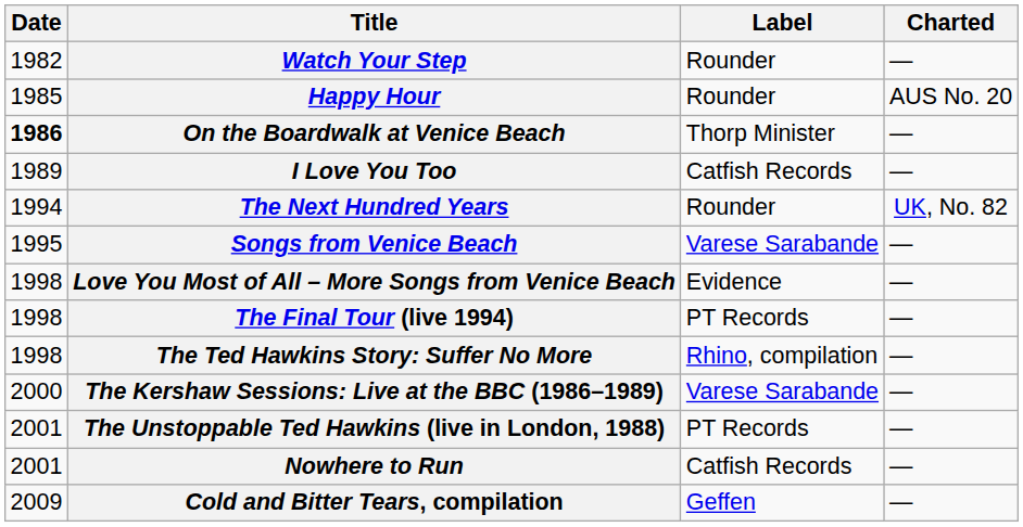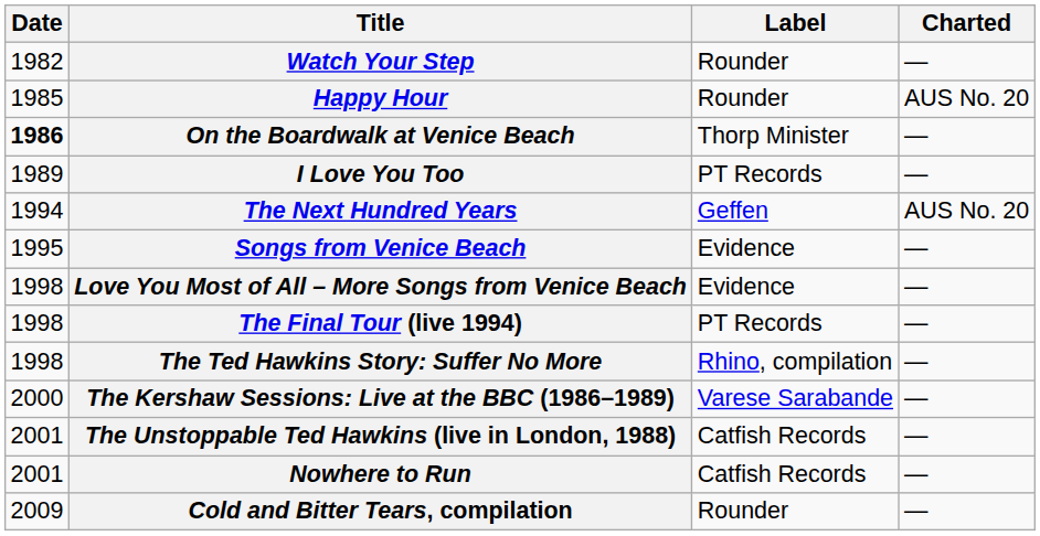 <table class="wikitable plainrowheaders">
 <tr>
 <th style="text-align:center; vertical-align:top;">Date</th>
 <th style="text-align:center; vertical-align:top;">Title</th>
 <th style="text-align:center; vertical-align:top;">Label</th>
 <th style="text-align:center; vertical-align:top;">Charted</th>
 </tr>
 <tr>
 <td>1982</td>
 <th scope="row"><em><a href='#'>Watch Your Step</a></em></th>
 <td>Rounder</td>
 <td>—</td>
 </tr>
 <tr>
 <td>1985</td>
 <th scope="row"><em><a href='#'>Happy Hour</a></em></th>
 <td>Rounder</td>
 <td>AUS No. 20</td>
 </tr>
 <tr>
 <td><strong>1986</strong></td>
 <th scope="row"><em>On the Boardwalk at Venice Beach</em></th>
 <td>Thorp Minister</td>
 <td>—</td>
 </tr>
 <tr>
 <td>1989</td>
 <th scope="row"><em>I Love You Too</em></th>
-<td>Catfish Records</td>
+<td>PT Records</td>
 <td>—</td>
 </tr>
 <tr>
 <td>1994</td>
 <th scope="row"><em><a href='#'>The Next Hundred Years</a></em></th>
-<td>Rounder</td>
-<td style="text-align:center;"><a href='#'>UK</a>, No. 82</td>
+<td><a href='#'>Geffen</a></td>
+<td>AUS No. 20</td>
 </tr>
 <tr>
 <td>1995</td>
 <th scope="row"><em><a href='#'>Songs from Venice Beach</a></em></th>
-<td><a href='#'>Varese Sarabande</a></td>
+<td>Evidence</td>
 <td>—</td>
 </tr>
 <tr>
 <td>1998</td>
 <th scope="row"><em>Love You Most of All – More Songs from Venice Beach</em></th>
 <td>Evidence</td>
 <td>—</td>
 </tr>
 <tr>
 <td>1998</td>
 <th scope="row"><em><a href='#'>The Final Tour</a></em> (live 1994)</th>
 <td>PT Records</td>
 <td>—</td>
 </tr>
 <tr>
 <td>1998</td>
 <th scope="row"><em>The Ted Hawkins Story: Suffer No More</em></th>
 <td><a href='#'>Rhino</a>, compilation</td>
 <td>—</td>
 </tr>
 <tr>
 <td>2000</td>
 <th scope="row"><em>The Kershaw Sessions: Live at the BBC</em> (1986–1989)</th>
 <td><a href='#'>Varese Sarabande</a></td>
 <td>—</td>
 </tr>
 <tr>
 <td>2001</td>
 <th scope="row"><em>The Unstoppable Ted Hawkins</em> (live in London, 1988)</th>
-<td>PT Records</td>
+<td>Catfish Records</td>
 <td>—</td>
 </tr>
 <tr>
 <td>2001</td>
 <th scope="row"><em>Nowhere to Run</em></th>
 <td>Catfish Records</td>
 <td>—</td>
 </tr>
 <tr>
 <td>2009</td>
 <th scope="row"><em>Cold and Bitter Tears</em>, compilation</th>
-<td><a href='#'>Geffen</a></td>
+<td>Rounder</td>
 <td>—</td>
 </tr>
 </table>
